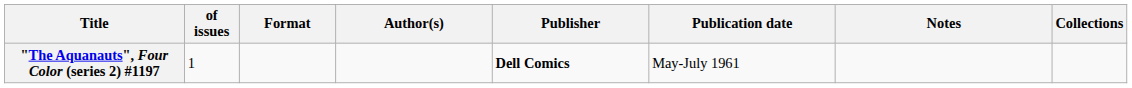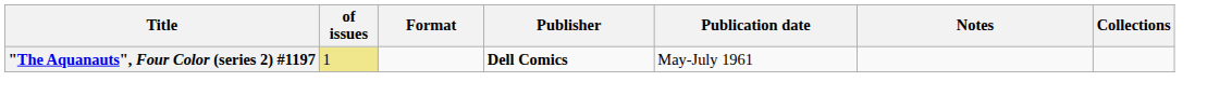 <table class="wikitable">
 <tr>
 <th>Title</th>
 <th style="width:40pt"> of issues</th>
 <th style="width:75pt">Format</th>
-<th style="width:125pt">Author(s)</th>
 <th style="width:125pt">Publisher</th>
 <th style="width:150pt">Publication date</th>
 <th style="width:175pt">Notes</th>
 <th>Collections</th>
 </tr>
 <tr>
 <th>"<a href='#'>The Aquanauts</a>", <em>Four Color</em> (series 2) #1197</th>
-<td>1</td>
-<td></td>
+<td style="background: khaki;">1</td>
 <td></td>
 <td><strong>Dell Comics</strong></td>
 <td>May-July 1961</td>
 <td></td>
 <td></td>
 </tr>
 </table>
